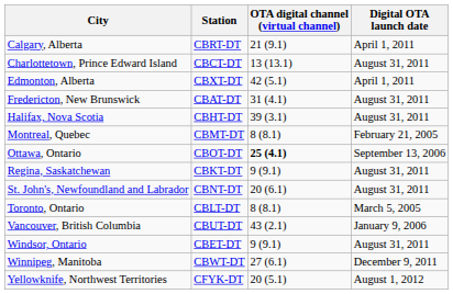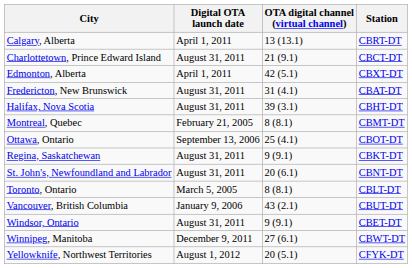 <table class="wikitable sortable">
 <tr>
 <th>City</th>
+<th>Digital OTA<br>launch date</th>
+<th>OTA digital channel<br>(<a href='#'>virtual channel</a>)</th>
 <th>Station</th>
-<th>OTA digital channel<br>(<a href='#'>virtual channel</a>)</th>
-<th>Digital OTA<br>launch date</th>
 </tr>
 <tr>
 <td><a href='#'>Calgary</a>, Alberta</td>
+<td>April 1, 2011</td>
+<td>13 (13.1)</td>
 <td><a href='#'>CBRT-DT</a></td>
-<td>21 (9.1)</td>
-<td>April 1, 2011</td>
 </tr>
 <tr>
 <td><a href='#'>Charlottetown</a>, Prince Edward Island</td>
+<td>August 31, 2011</td>
+<td>21 (9.1)</td>
 <td><a href='#'>CBCT-DT</a></td>
-<td>13 (13.1)</td>
-<td>August 31, 2011</td>
 </tr>
 <tr>
 <td><a href='#'>Edmonton</a>, Alberta</td>
+<td>April 1, 2011</td>
+<td>42 (5.1)</td>
 <td><a href='#'>CBXT-DT</a></td>
-<td>42 (5.1)</td>
-<td>April 1, 2011</td>
 </tr>
 <tr>
 <td><a href='#'>Fredericton</a>, New Brunswick</td>
+<td>August 31, 2011</td>
+<td>31 (4.1)</td>
 <td><a href='#'>CBAT-DT</a></td>
-<td>31 (4.1)</td>
-<td>August 31, 2011</td>
 </tr>
 <tr>
 <td><a href='#'>Halifax, Nova Scotia</a></td>
+<td>August 31, 2011</td>
+<td>39 (3.1)</td>
 <td><a href='#'>CBHT-DT</a></td>
-<td>39 (3.1)</td>
-<td>August 31, 2011</td>
 </tr>
 <tr>
 <td><a href='#'>Montreal</a>, Quebec</td>
+<td>February 21, 2005</td>
+<td>8 (8.1)</td>
 <td><a href='#'>CBMT-DT</a></td>
-<td>8 (8.1)</td>
-<td>February 21, 2005</td>
 </tr>
 <tr>
 <td><a href='#'>Ottawa</a>, Ontario</td>
+<td>September 13, 2006</td>
+<td>25 (4.1)</td>
 <td><a href='#'>CBOT-DT</a></td>
-<td><strong>25 (4.1)</strong></td>
-<td>September 13, 2006</td>
 </tr>
 <tr>
 <td><a href='#'>Regina, Saskatchewan</a></td>
+<td>August 31, 2011</td>
+<td>9 (9.1)</td>
 <td><a href='#'>CBKT-DT</a></td>
-<td>9 (9.1)</td>
-<td>August 31, 2011</td>
 </tr>
 <tr>
 <td><a href='#'>St. John's, Newfoundland and Labrador</a></td>
+<td>August 31, 2011</td>
+<td>20 (6.1)</td>
 <td><a href='#'>CBNT-DT</a></td>
-<td>20 (6.1)</td>
-<td>August 31, 2011</td>
 </tr>
 <tr>
 <td><a href='#'>Toronto</a>, Ontario</td>
+<td>March 5, 2005</td>
+<td>8 (8.1)</td>
 <td><a href='#'>CBLT-DT</a></td>
-<td>8 (8.1)</td>
-<td>March 5, 2005</td>
 </tr>
 <tr>
 <td><a href='#'>Vancouver</a>, British Columbia</td>
+<td>January 9, 2006</td>
+<td>43 (2.1)</td>
 <td><a href='#'>CBUT-DT</a></td>
-<td>43 (2.1)</td>
-<td>January 9, 2006</td>
 </tr>
 <tr>
 <td><a href='#'>Windsor, Ontario</a></td>
+<td>August 31, 2011</td>
+<td>9 (9.1)</td>
 <td><a href='#'>CBET-DT</a></td>
-<td>9 (9.1)</td>
-<td>August 31, 2011</td>
 </tr>
 <tr>
 <td><a href='#'>Winnipeg</a>, Manitoba</td>
+<td>December 9, 2011</td>
+<td>27 (6.1)</td>
 <td><a href='#'>CBWT-DT</a></td>
-<td>27 (6.1)</td>
-<td>December 9, 2011</td>
 </tr>
 <tr>
 <td><a href='#'>Yellowknife</a>, Northwest Territories</td>
+<td>August 1, 2012</td>
+<td>20 (5.1)</td>
 <td><a href='#'>CFYK-DT</a></td>
-<td>20 (5.1)</td>
-<td>August 1, 2012</td>
 </tr>
 </table>
